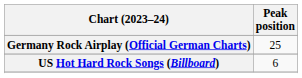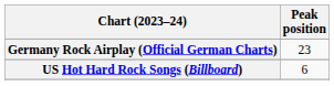 <table class="wikitable sortable plainrowheaders" style="text-align:center">
 <tr>
 <th scope="col">Chart (2023–24)</th>
 <th scope="col">Peak<br>position</th>
 </tr>
 <tr>
 </tr>
 <tr>
 <th scope="row">Germany Rock Airplay (<a href='#'>Official German Charts</a>)</th>
-<td>25</td>
+<td>23</td>
 </tr>
 <tr>
 </tr>
 <tr>
 <th scope="row">US <a href='#'>Hot Hard Rock Songs</a> (<em><a href='#'>Billboard</a></em>)</th>
 <td>6</td>
 </tr>
 <tr>
 </tr>
 <tr>
 </tr>
 </table>
